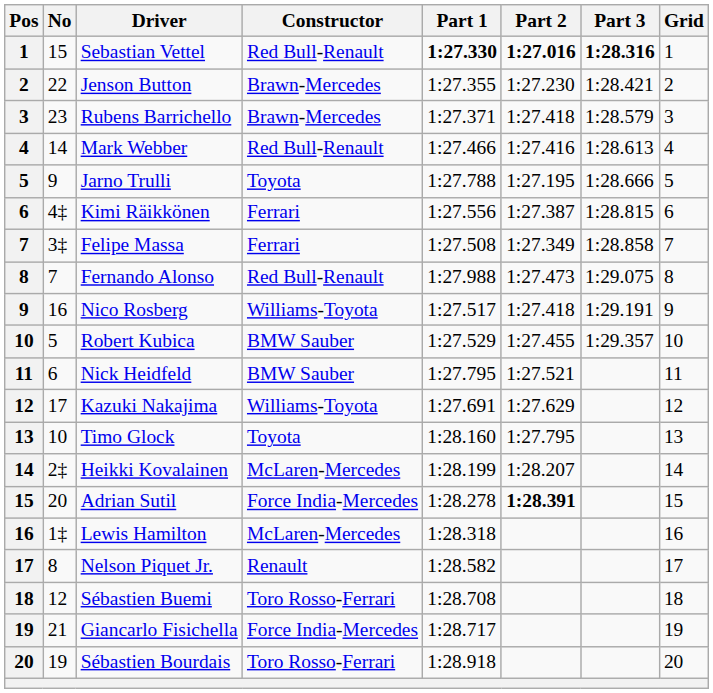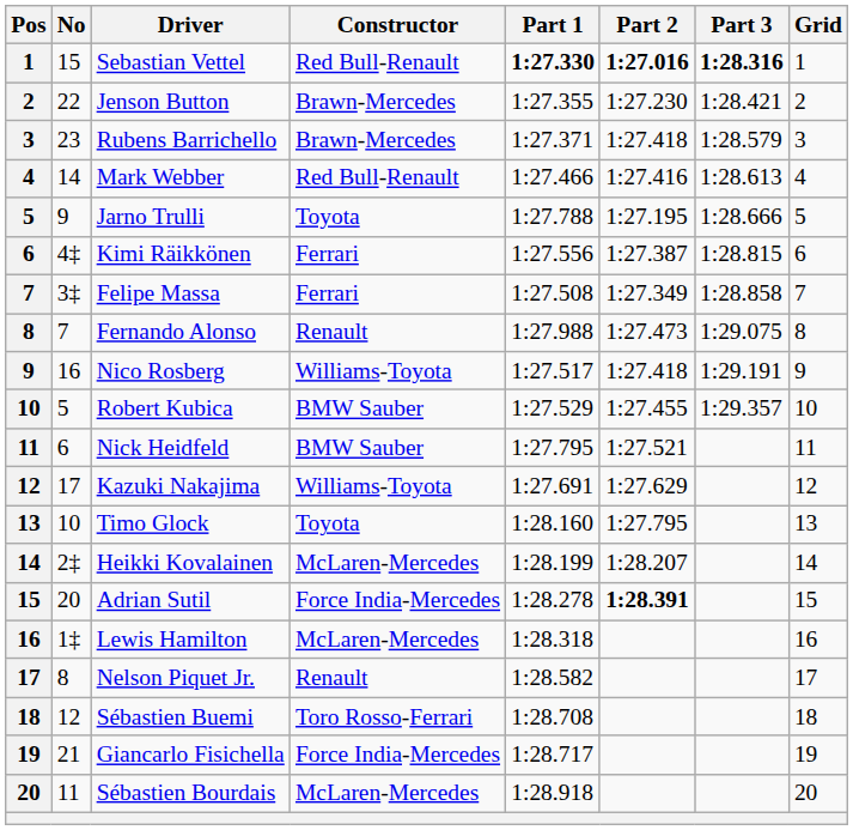 <table class="wikitable sortable" style="font-size: 85%">
 <tr>
 <th>Pos</th>
 <th>No</th>
 <th>Driver</th>
 <th>Constructor</th>
 <th>Part 1</th>
 <th>Part 2</th>
 <th>Part 3</th>
 <th>Grid</th>
 </tr>
 <tr>
 <th>1</th>
 <td>15</td>
 <td> <a href='#'>Sebastian Vettel</a></td>
 <td><a href='#'>Red Bull</a>-<a href='#'>Renault</a></td>
 <td><strong>1:27.330</strong></td>
 <td><strong>1:27.016</strong></td>
 <td><strong>1:28.316</strong></td>
 <td>1</td>
 </tr>
 <tr>
 <th>2</th>
 <td>22</td>
 <td> <a href='#'>Jenson Button</a></td>
 <td><a href='#'>Brawn</a>-<a href='#'>Mercedes</a></td>
 <td>1:27.355</td>
 <td>1:27.230</td>
 <td>1:28.421</td>
 <td>2</td>
 </tr>
 <tr>
 <th>3</th>
 <td>23</td>
 <td> <a href='#'>Rubens Barrichello</a></td>
 <td><a href='#'>Brawn</a>-<a href='#'>Mercedes</a></td>
 <td>1:27.371</td>
 <td>1:27.418</td>
 <td>1:28.579</td>
 <td>3</td>
 </tr>
 <tr>
 <th>4</th>
 <td>14</td>
 <td> <a href='#'>Mark Webber</a></td>
 <td><a href='#'>Red Bull</a>-<a href='#'>Renault</a></td>
 <td>1:27.466</td>
 <td>1:27.416</td>
 <td>1:28.613</td>
 <td>4</td>
 </tr>
 <tr>
 <th>5</th>
 <td>9</td>
 <td> <a href='#'>Jarno Trulli</a></td>
 <td><a href='#'>Toyota</a></td>
 <td>1:27.788</td>
 <td>1:27.195</td>
 <td>1:28.666</td>
 <td>5</td>
 </tr>
 <tr>
 <th>6</th>
 <td>4‡</td>
 <td> <a href='#'>Kimi Räikkönen</a></td>
 <td><a href='#'>Ferrari</a></td>
 <td>1:27.556</td>
 <td>1:27.387</td>
 <td>1:28.815</td>
 <td>6</td>
 </tr>
 <tr>
 <th>7</th>
 <td>3‡</td>
 <td> <a href='#'>Felipe Massa</a></td>
 <td><a href='#'>Ferrari</a></td>
 <td>1:27.508</td>
 <td>1:27.349</td>
 <td>1:28.858</td>
 <td>7</td>
 </tr>
 <tr>
 <th>8</th>
 <td>7</td>
 <td> <a href='#'>Fernando Alonso</a></td>
-<td><a href='#'>Red Bull</a>-<a href='#'>Renault</a></td>
+<td><a href='#'>Renault</a></td>
 <td>1:27.988</td>
 <td>1:27.473</td>
 <td>1:29.075</td>
 <td>8</td>
 </tr>
 <tr>
 <th>9</th>
 <td>16</td>
 <td> <a href='#'>Nico Rosberg</a></td>
 <td><a href='#'>Williams</a>-<a href='#'>Toyota</a></td>
 <td>1:27.517</td>
 <td>1:27.418</td>
 <td>1:29.191</td>
 <td>9</td>
 </tr>
 <tr>
 <th>10</th>
 <td>5</td>
 <td> <a href='#'>Robert Kubica</a></td>
 <td><a href='#'>BMW Sauber</a></td>
 <td>1:27.529</td>
 <td>1:27.455</td>
 <td>1:29.357</td>
 <td>10</td>
 </tr>
 <tr>
 <th>11</th>
 <td>6</td>
 <td> <a href='#'>Nick Heidfeld</a></td>
 <td><a href='#'>BMW Sauber</a></td>
 <td>1:27.795</td>
 <td>1:27.521</td>
 <td></td>
 <td>11</td>
 </tr>
 <tr>
 <th>12</th>
 <td>17</td>
 <td> <a href='#'>Kazuki Nakajima</a></td>
 <td><a href='#'>Williams</a>-<a href='#'>Toyota</a></td>
 <td>1:27.691</td>
 <td>1:27.629</td>
 <td></td>
 <td>12</td>
 </tr>
 <tr>
 <th>13</th>
 <td>10</td>
 <td> <a href='#'>Timo Glock</a></td>
 <td><a href='#'>Toyota</a></td>
 <td>1:28.160</td>
 <td>1:27.795</td>
 <td></td>
 <td>13</td>
 </tr>
 <tr>
 <th>14</th>
 <td>2‡</td>
 <td> <a href='#'>Heikki Kovalainen</a></td>
 <td><a href='#'>McLaren</a>-<a href='#'>Mercedes</a></td>
 <td>1:28.199</td>
 <td>1:28.207</td>
 <td></td>
 <td>14</td>
 </tr>
 <tr>
 <th>15</th>
 <td>20</td>
 <td> <a href='#'>Adrian Sutil</a></td>
 <td><a href='#'>Force India</a>-<a href='#'>Mercedes</a></td>
 <td>1:28.278</td>
 <td><strong>1:28.391</strong></td>
 <td></td>
 <td>15</td>
 </tr>
 <tr>
 <th>16</th>
 <td>1‡</td>
 <td> <a href='#'>Lewis Hamilton</a></td>
 <td><a href='#'>McLaren</a>-<a href='#'>Mercedes</a></td>
 <td>1:28.318</td>
 <td></td>
 <td></td>
 <td>16</td>
 </tr>
 <tr>
 <th>17</th>
 <td>8</td>
 <td> <a href='#'>Nelson Piquet Jr.</a></td>
 <td><a href='#'>Renault</a></td>
 <td>1:28.582</td>
 <td></td>
 <td></td>
 <td>17</td>
 </tr>
 <tr>
 <th>18</th>
 <td>12</td>
 <td> <a href='#'>Sébastien Buemi</a></td>
 <td><a href='#'>Toro Rosso</a>-<a href='#'>Ferrari</a></td>
 <td>1:28.708</td>
 <td></td>
 <td></td>
 <td>18</td>
 </tr>
 <tr>
 <th>19</th>
 <td>21</td>
 <td> <a href='#'>Giancarlo Fisichella</a></td>
 <td><a href='#'>Force India</a>-<a href='#'>Mercedes</a></td>
 <td>1:28.717</td>
 <td></td>
 <td></td>
 <td>19</td>
 </tr>
 <tr>
 <th>20</th>
-<td>19</td>
+<td>11</td>
 <td> <a href='#'>Sébastien Bourdais</a></td>
-<td><a href='#'>Toro Rosso</a>-<a href='#'>Ferrari</a></td>
+<td><a href='#'>McLaren</a>-<a href='#'>Mercedes</a></td>
 <td>1:28.918</td>
 <td></td>
 <td></td>
 <td>20</td>
 </tr>
 <tr>
 <th colspan="8"></th>
 </tr>
 </table>
